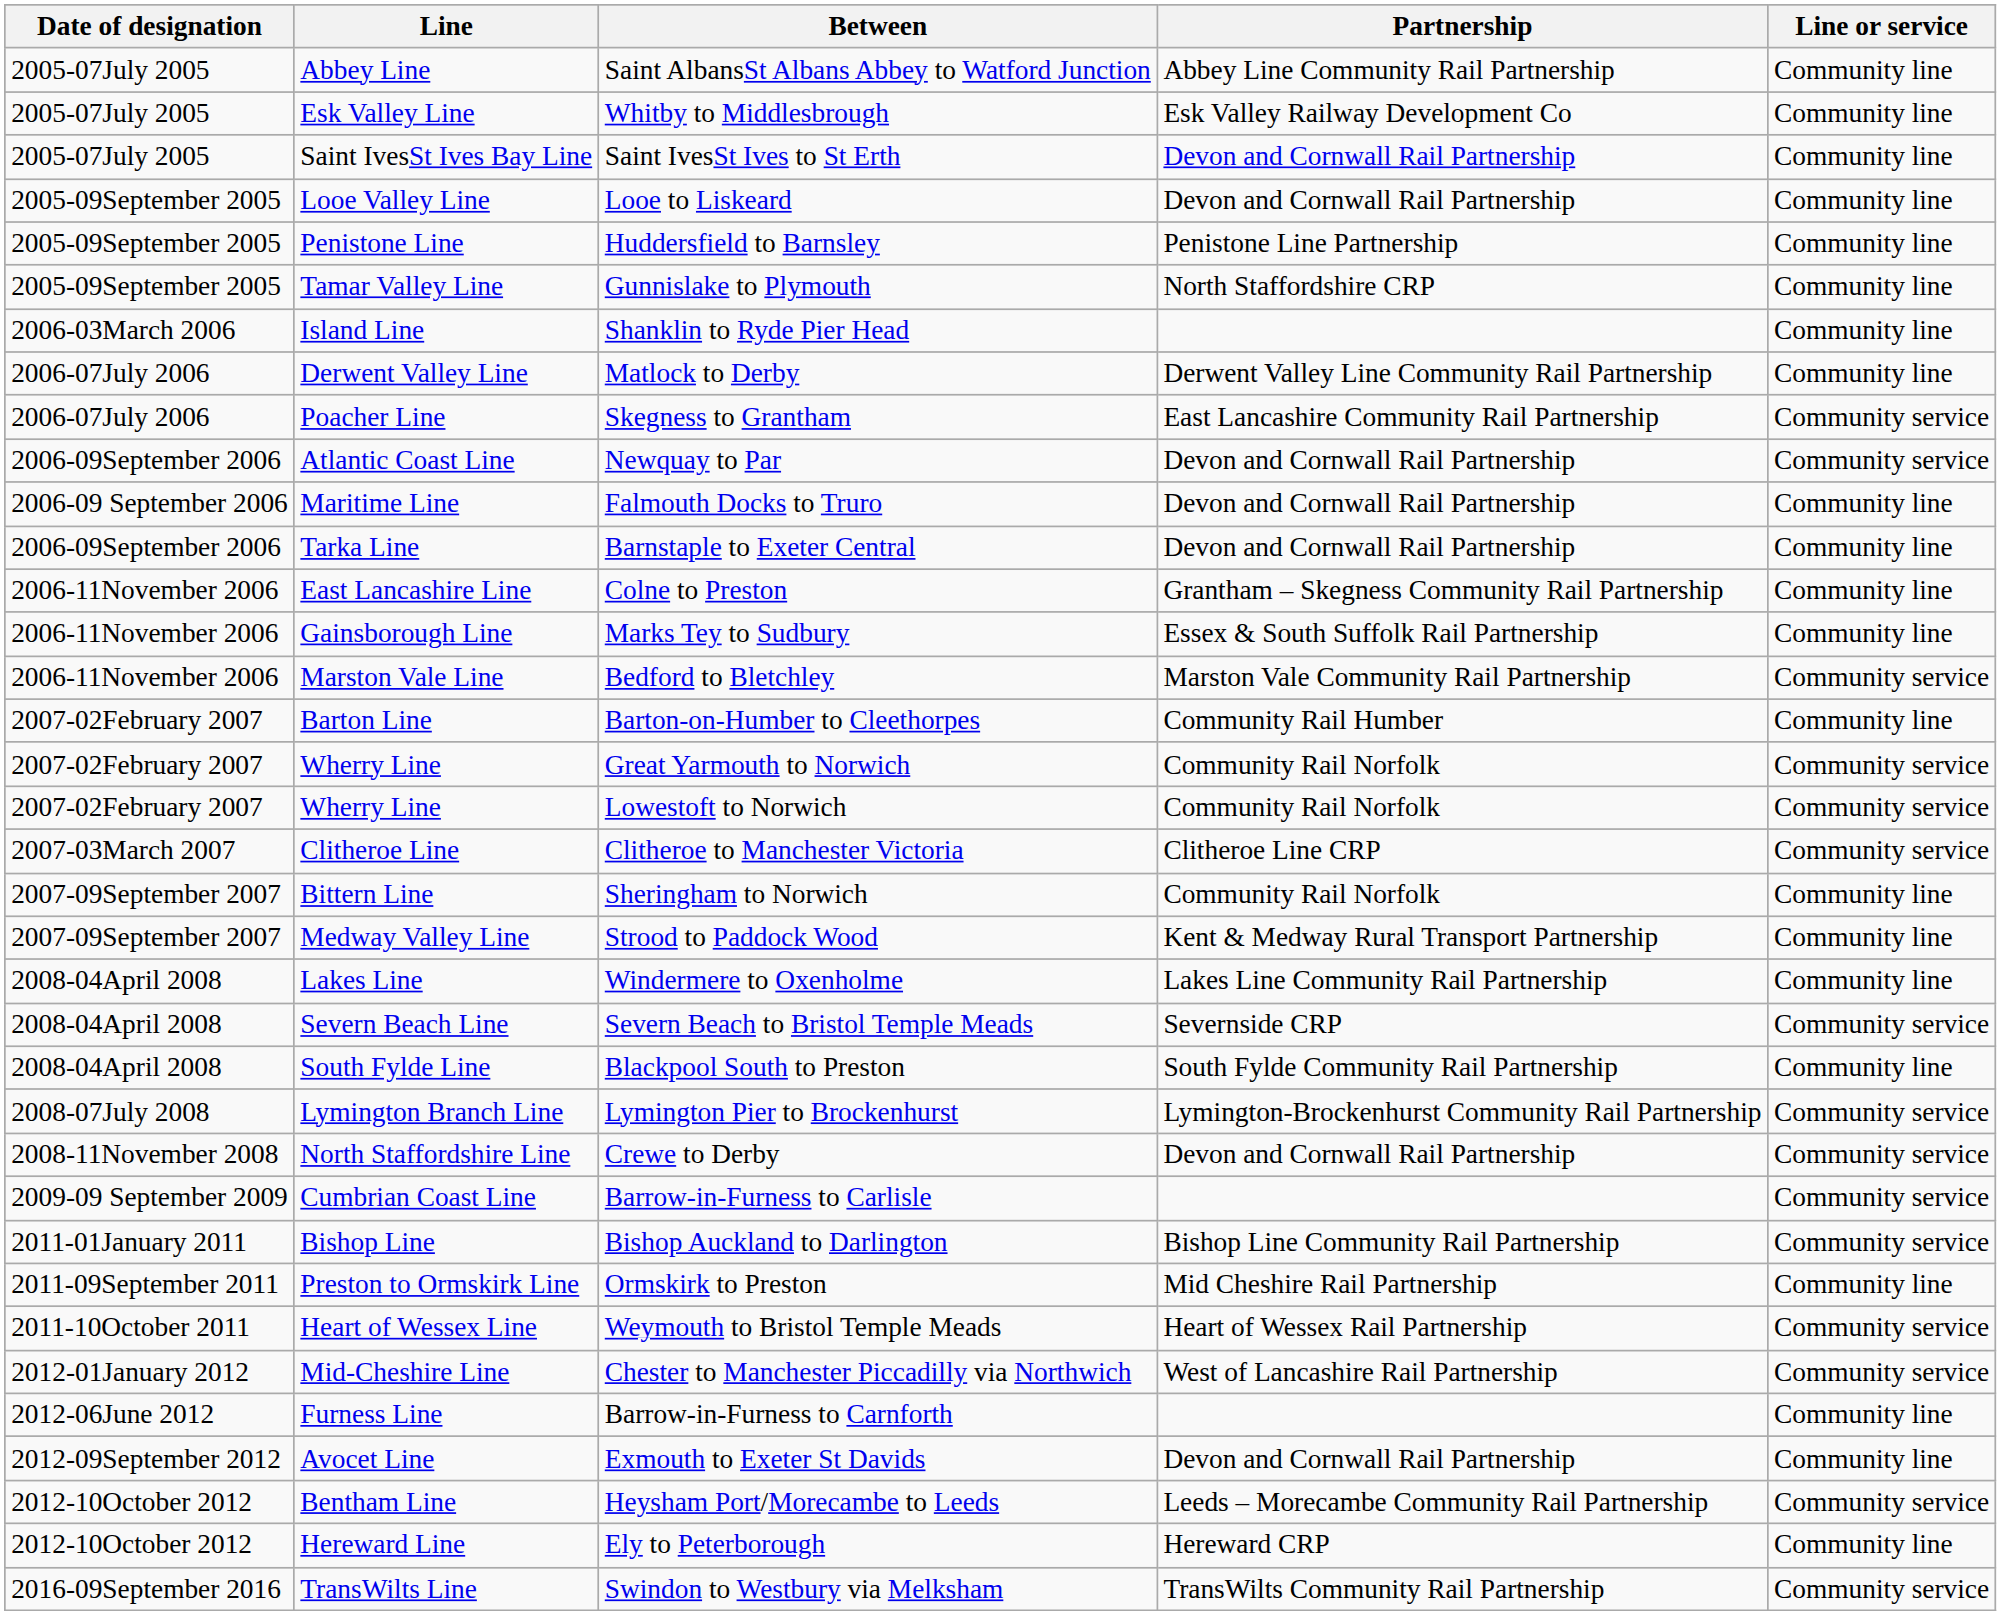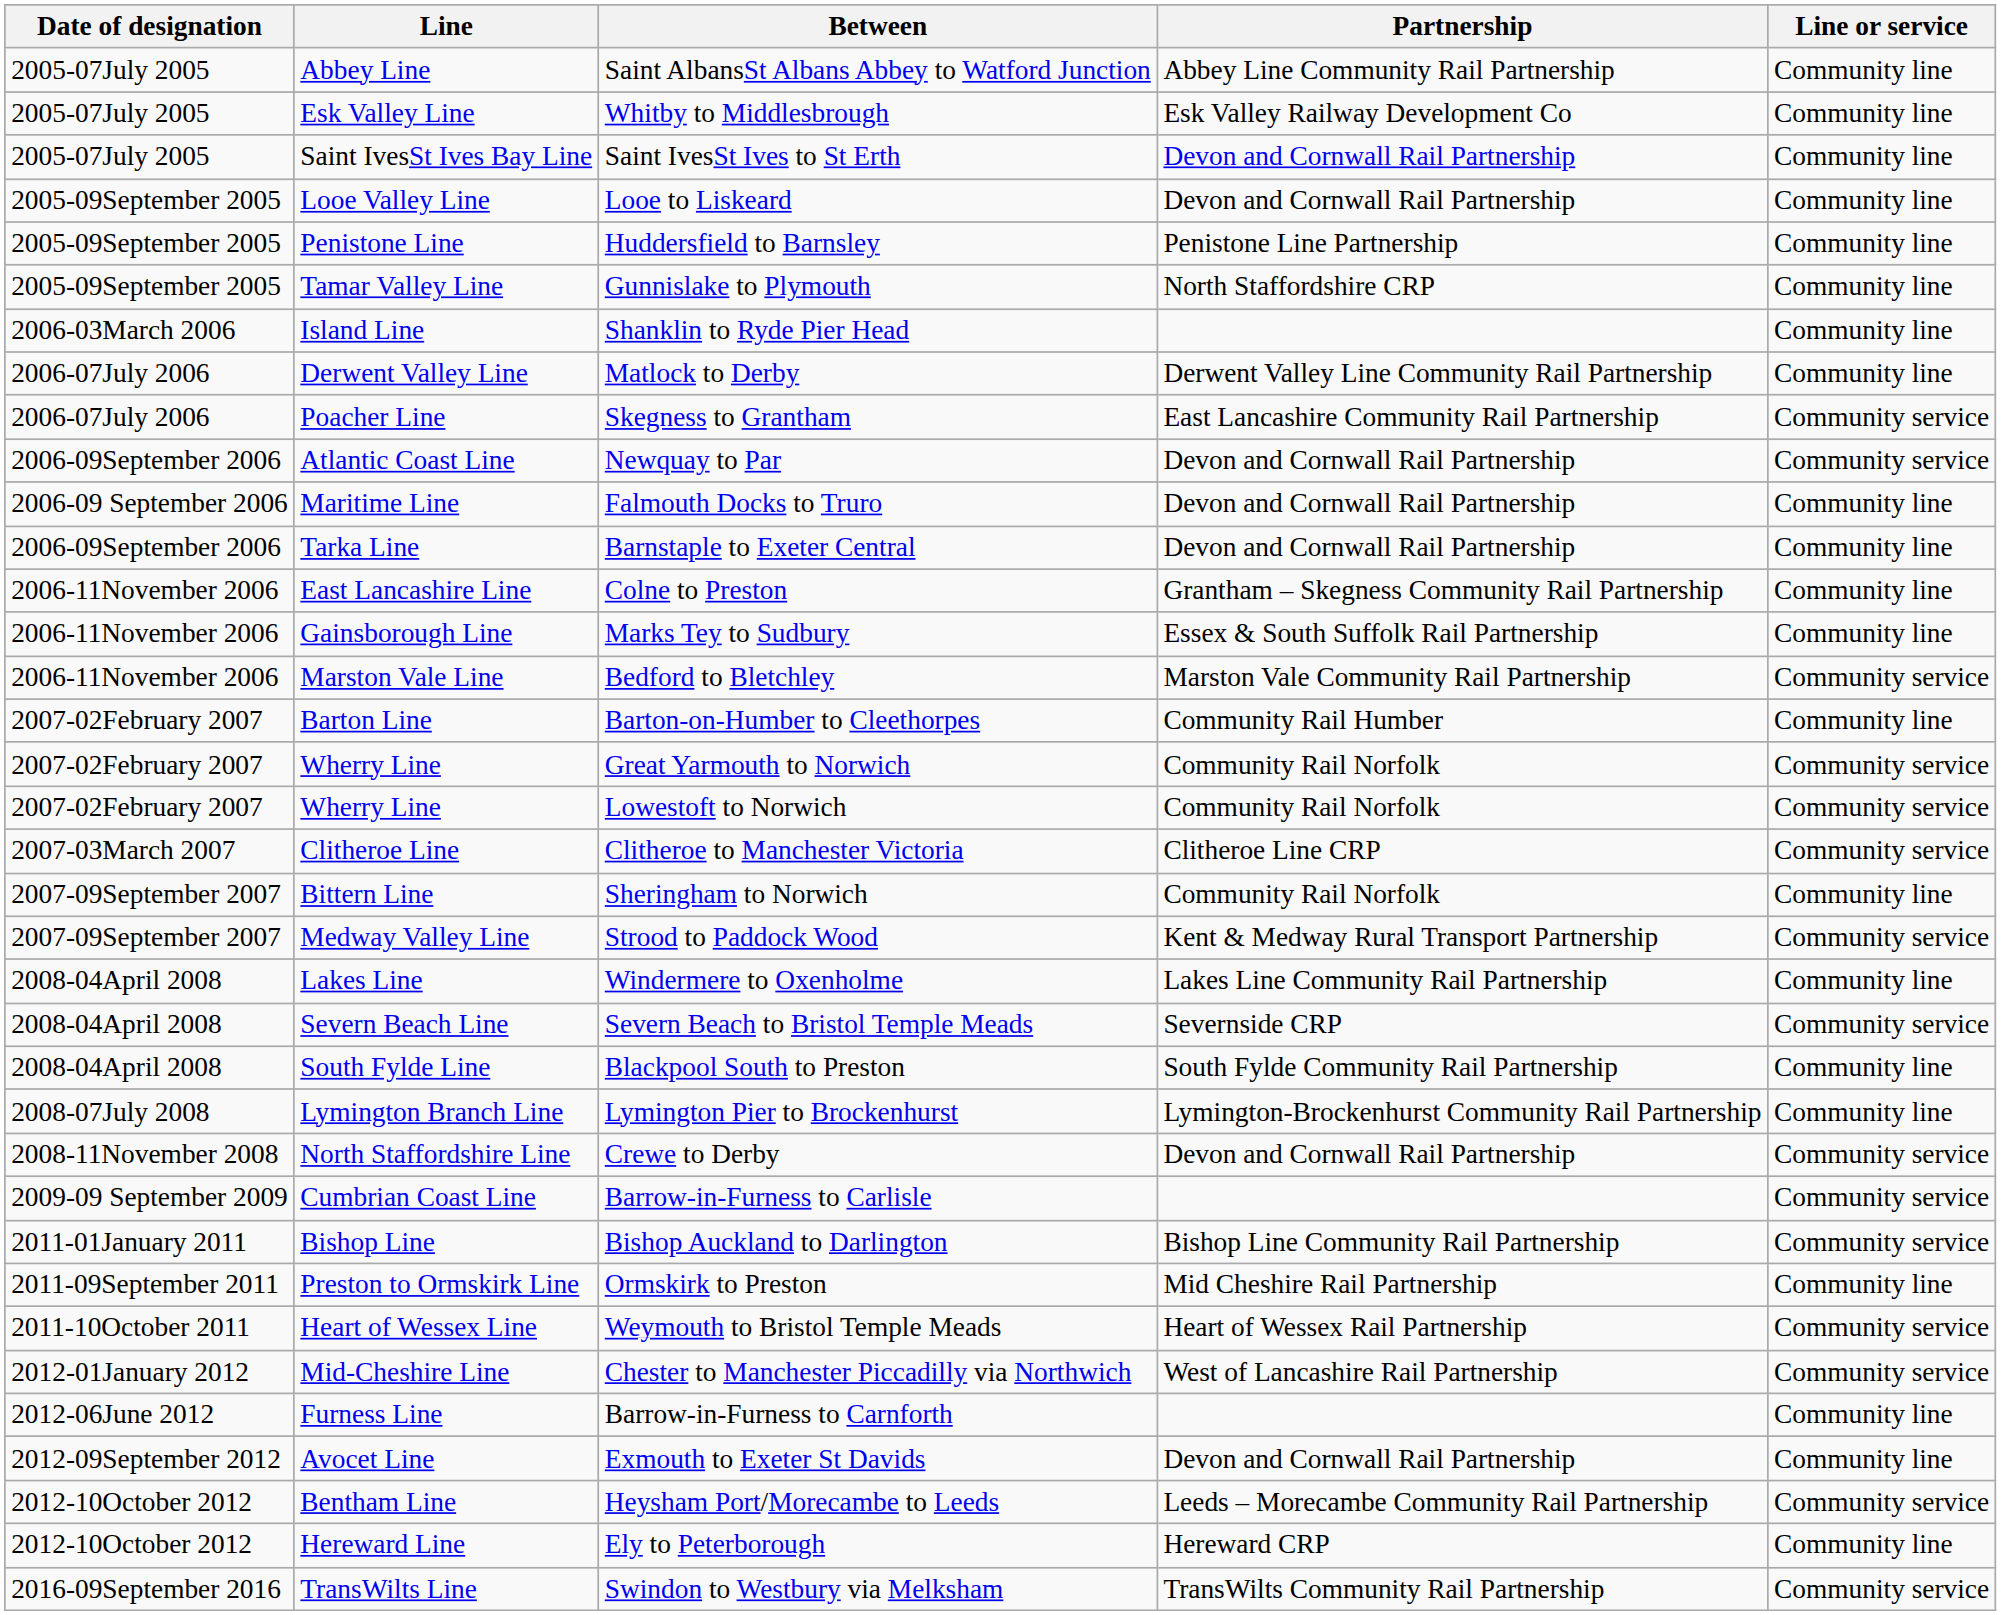 <table class="wikitable sortable">
 <tr>
 <th>Date of designation</th>
 <th>Line</th>
 <th>Between</th>
 <th>Partnership</th>
 <th>Line or service</th>
 </tr>
 <tr>
 <td><span>2005-07</span>July 2005</td>
 <td><a href='#'>Abbey Line</a></td>
 <td><span>Saint Albans</span><a href='#'>St Albans Abbey</a> to <a href='#'>Watford Junction</a></td>
 <td>Abbey Line Community Rail Partnership</td>
 <td>Community line</td>
 </tr>
 <tr>
 <td><span>2005-07</span>July 2005</td>
 <td><a href='#'>Esk Valley Line</a></td>
 <td><a href='#'>Whitby</a> to <a href='#'>Middlesbrough</a></td>
 <td>Esk Valley Railway Development Co</td>
 <td>Community line</td>
 </tr>
 <tr>
 <td><span>2005-07</span>July 2005</td>
 <td><span>Saint Ives</span><a href='#'>St Ives Bay Line</a></td>
 <td><span>Saint Ives</span><a href='#'>St Ives</a> to <a href='#'>St Erth</a></td>
 <td><a href='#'>Devon and Cornwall Rail Partnership</a></td>
 <td>Community line</td>
 </tr>
 <tr>
 <td><span>2005-09</span>September 2005</td>
 <td><a href='#'>Looe Valley Line</a></td>
 <td><a href='#'>Looe</a> to <a href='#'>Liskeard</a></td>
 <td>Devon and Cornwall Rail Partnership</td>
 <td>Community line</td>
 </tr>
 <tr>
 <td><span>2005-09</span>September 2005</td>
 <td><a href='#'>Penistone Line</a></td>
 <td><a href='#'>Huddersfield</a> to <a href='#'>Barnsley</a></td>
 <td>Penistone Line Partnership</td>
 <td>Community line</td>
 </tr>
 <tr>
 <td><span>2005-09</span>September 2005</td>
 <td><a href='#'>Tamar Valley Line</a></td>
 <td><a href='#'>Gunnislake</a> to <a href='#'>Plymouth</a></td>
 <td>North Staffordshire CRP</td>
 <td>Community line</td>
 </tr>
 <tr>
 <td><span>2006-03</span>March 2006</td>
 <td><a href='#'>Island Line</a></td>
 <td><a href='#'>Shanklin</a> to <a href='#'>Ryde Pier Head</a></td>
 <td></td>
 <td>Community line</td>
 </tr>
 <tr>
 <td><span>2006-07</span>July 2006</td>
 <td><a href='#'>Derwent Valley Line</a></td>
 <td><a href='#'>Matlock</a> to <a href='#'>Derby</a></td>
 <td>Derwent Valley Line Community Rail Partnership</td>
 <td>Community line</td>
 </tr>
 <tr>
 <td><span>2006-07</span>July 2006</td>
 <td><a href='#'>Poacher Line</a></td>
 <td><a href='#'>Skegness</a> to <a href='#'>Grantham</a></td>
 <td>East Lancashire Community Rail Partnership</td>
 <td>Community service</td>
 </tr>
 <tr>
 <td><span>2006-09</span>September 2006</td>
 <td><a href='#'>Atlantic Coast Line</a></td>
 <td><a href='#'>Newquay</a> to <a href='#'>Par</a></td>
 <td>Devon and Cornwall Rail Partnership</td>
 <td>Community service</td>
 </tr>
 <tr>
 <td><span>2006-09</span> September 2006</td>
 <td><a href='#'>Maritime Line</a></td>
 <td><a href='#'>Falmouth Docks</a> to <a href='#'>Truro</a></td>
 <td>Devon and Cornwall Rail Partnership</td>
 <td>Community line</td>
 </tr>
 <tr>
 <td><span>2006-09</span>September 2006</td>
 <td><a href='#'>Tarka Line</a></td>
 <td><a href='#'>Barnstaple</a> to <a href='#'>Exeter Central</a></td>
 <td>Devon and Cornwall Rail Partnership</td>
 <td>Community line</td>
 </tr>
 <tr>
 <td><span>2006-11</span>November 2006</td>
 <td><a href='#'>East Lancashire Line</a></td>
 <td><a href='#'>Colne</a> to <a href='#'>Preston</a></td>
 <td>Grantham – Skegness Community Rail Partnership</td>
 <td>Community line</td>
 </tr>
 <tr>
 <td><span>2006-11</span>November 2006</td>
 <td><a href='#'>Gainsborough Line</a></td>
 <td><a href='#'>Marks Tey</a> to <a href='#'>Sudbury</a></td>
 <td>Essex & South Suffolk Rail Partnership</td>
 <td>Community line</td>
 </tr>
 <tr>
 <td><span>2006-11</span>November 2006</td>
 <td><a href='#'>Marston Vale Line</a></td>
 <td><a href='#'>Bedford</a> to <a href='#'>Bletchley</a></td>
 <td>Marston Vale Community Rail Partnership</td>
 <td>Community service</td>
 </tr>
 <tr>
 <td><span>2007-02</span>February 2007</td>
 <td><a href='#'>Barton Line</a></td>
 <td><a href='#'>Barton-on-Humber</a> to <a href='#'>Cleethorpes</a></td>
 <td>Community Rail Humber</td>
 <td>Community line</td>
 </tr>
 <tr>
 <td><span>2007-02</span>February 2007</td>
 <td><a href='#'>Wherry Line</a></td>
 <td><a href='#'>Great Yarmouth</a> to <a href='#'>Norwich</a></td>
 <td>Community Rail Norfolk</td>
 <td>Community service</td>
 </tr>
 <tr>
 <td><span>2007-02</span>February 2007</td>
 <td><a href='#'>Wherry Line</a></td>
 <td><a href='#'>Lowestoft</a> to Norwich</td>
 <td>Community Rail Norfolk</td>
 <td>Community service</td>
 </tr>
 <tr>
 <td><span>2007-03</span>March 2007</td>
 <td><a href='#'>Clitheroe Line</a></td>
 <td><a href='#'>Clitheroe</a> to <a href='#'>Manchester Victoria</a></td>
 <td>Clitheroe Line CRP</td>
 <td>Community service</td>
 </tr>
 <tr>
 <td><span>2007-09</span>September 2007</td>
 <td><a href='#'>Bittern Line</a></td>
 <td><a href='#'>Sheringham</a> to Norwich</td>
 <td>Community Rail Norfolk</td>
 <td>Community line</td>
 </tr>
 <tr>
 <td><span>2007-09</span>September 2007</td>
 <td><a href='#'>Medway Valley Line</a></td>
 <td><a href='#'>Strood</a> to <a href='#'>Paddock Wood</a></td>
 <td>Kent & Medway Rural Transport Partnership</td>
-<td>Community line</td>
+<td>Community service</td>
 </tr>
 <tr>
 <td><span>2008-04</span>April 2008</td>
 <td><a href='#'>Lakes Line</a></td>
 <td><a href='#'>Windermere</a> to <a href='#'>Oxenholme</a></td>
 <td>Lakes Line Community Rail Partnership</td>
 <td>Community line</td>
 </tr>
 <tr>
 <td><span>2008-04</span>April 2008</td>
 <td><a href='#'>Severn Beach Line</a></td>
 <td><a href='#'>Severn Beach</a> to <a href='#'>Bristol Temple Meads</a></td>
 <td>Severnside CRP</td>
 <td>Community service</td>
 </tr>
 <tr>
 <td><span>2008-04</span>April 2008</td>
 <td><a href='#'>South Fylde Line</a></td>
 <td><a href='#'>Blackpool South</a> to Preston</td>
 <td>South Fylde Community Rail Partnership</td>
 <td>Community line</td>
 </tr>
 <tr>
 <td><span>2008-07</span>July 2008</td>
 <td><a href='#'>Lymington Branch Line</a></td>
 <td><a href='#'>Lymington Pier</a> to <a href='#'>Brockenhurst</a></td>
 <td>Lymington-Brockenhurst Community Rail Partnership</td>
-<td>Community service</td>
+<td>Community line</td>
 </tr>
 <tr>
 <td><span>2008-11</span>November 2008</td>
 <td><a href='#'>North Staffordshire Line</a></td>
 <td><a href='#'>Crewe</a> to Derby</td>
 <td>Devon and Cornwall Rail Partnership</td>
 <td>Community service</td>
 </tr>
 <tr>
 <td><span>2009-09</span> September 2009</td>
 <td><a href='#'>Cumbrian Coast Line</a></td>
 <td><a href='#'>Barrow-in-Furness</a> to <a href='#'>Carlisle</a></td>
 <td></td>
 <td>Community service</td>
 </tr>
 <tr>
 <td><span>2011-01</span>January 2011</td>
 <td><a href='#'>Bishop Line</a></td>
 <td><a href='#'>Bishop Auckland</a> to <a href='#'>Darlington</a></td>
 <td>Bishop Line Community Rail Partnership</td>
 <td>Community service</td>
 </tr>
 <tr>
 <td><span>2011-09</span>September 2011</td>
 <td><a href='#'>Preston to Ormskirk Line</a></td>
 <td><a href='#'>Ormskirk</a> to Preston</td>
 <td>Mid Cheshire Rail Partnership</td>
 <td>Community line</td>
 </tr>
 <tr>
 <td><span>2011-10</span>October 2011</td>
 <td><a href='#'>Heart of Wessex Line</a></td>
 <td><a href='#'>Weymouth</a> to Bristol Temple Meads</td>
 <td>Heart of Wessex Rail Partnership</td>
 <td>Community service</td>
 </tr>
 <tr>
 <td><span>2012-01</span>January 2012</td>
 <td><a href='#'>Mid-Cheshire Line</a></td>
 <td><a href='#'>Chester</a> to <a href='#'>Manchester Piccadilly</a> via <a href='#'>Northwich</a></td>
 <td>West of Lancashire Rail Partnership</td>
 <td>Community service</td>
 </tr>
 <tr>
 <td><span>2012-06</span>June 2012</td>
 <td><a href='#'>Furness Line</a></td>
 <td>Barrow-in-Furness to <a href='#'>Carnforth</a></td>
 <td></td>
 <td>Community line</td>
 </tr>
 <tr>
 <td><span>2012-09</span>September 2012</td>
 <td><a href='#'>Avocet Line</a></td>
 <td><a href='#'>Exmouth</a> to <a href='#'>Exeter St Davids</a></td>
 <td>Devon and Cornwall Rail Partnership</td>
 <td>Community line</td>
 </tr>
 <tr>
 <td><span>2012-10</span>October 2012</td>
 <td><a href='#'>Bentham Line</a></td>
 <td><a href='#'>Heysham Port</a>/<a href='#'>Morecambe</a> to <a href='#'>Leeds</a></td>
 <td>Leeds – Morecambe Community Rail Partnership</td>
 <td>Community service</td>
 </tr>
 <tr>
 <td><span>2012-10</span>October 2012</td>
 <td><a href='#'>Hereward Line</a></td>
 <td><a href='#'>Ely</a> to <a href='#'>Peterborough</a></td>
 <td>Hereward CRP</td>
 <td>Community line</td>
 </tr>
 <tr>
 <td><span>2016-09</span>September 2016</td>
 <td><a href='#'>TransWilts Line</a></td>
 <td><a href='#'>Swindon</a> to <a href='#'>Westbury</a> via <a href='#'>Melksham</a></td>
 <td>TransWilts Community Rail Partnership</td>
 <td>Community service</td>
 </tr>
 <tr>
 </tr>
 </table>
